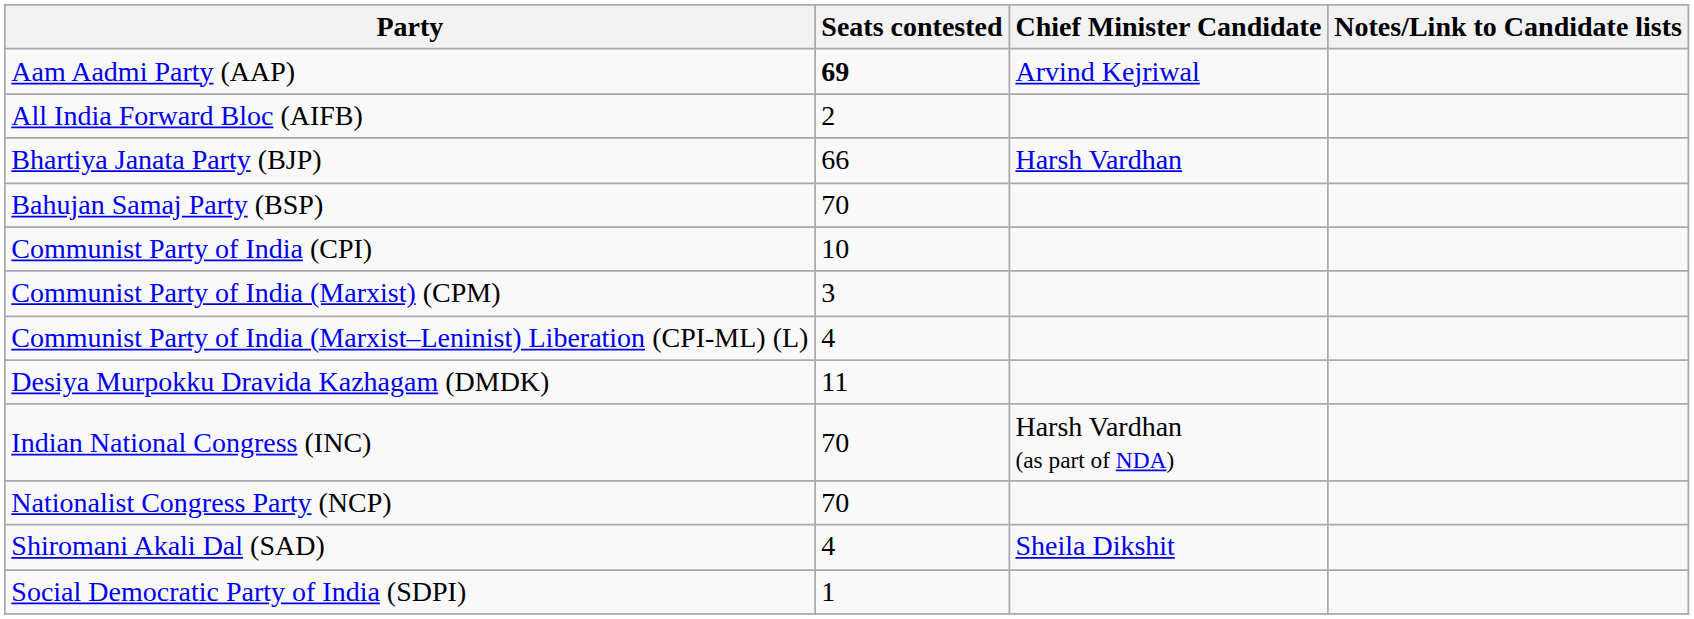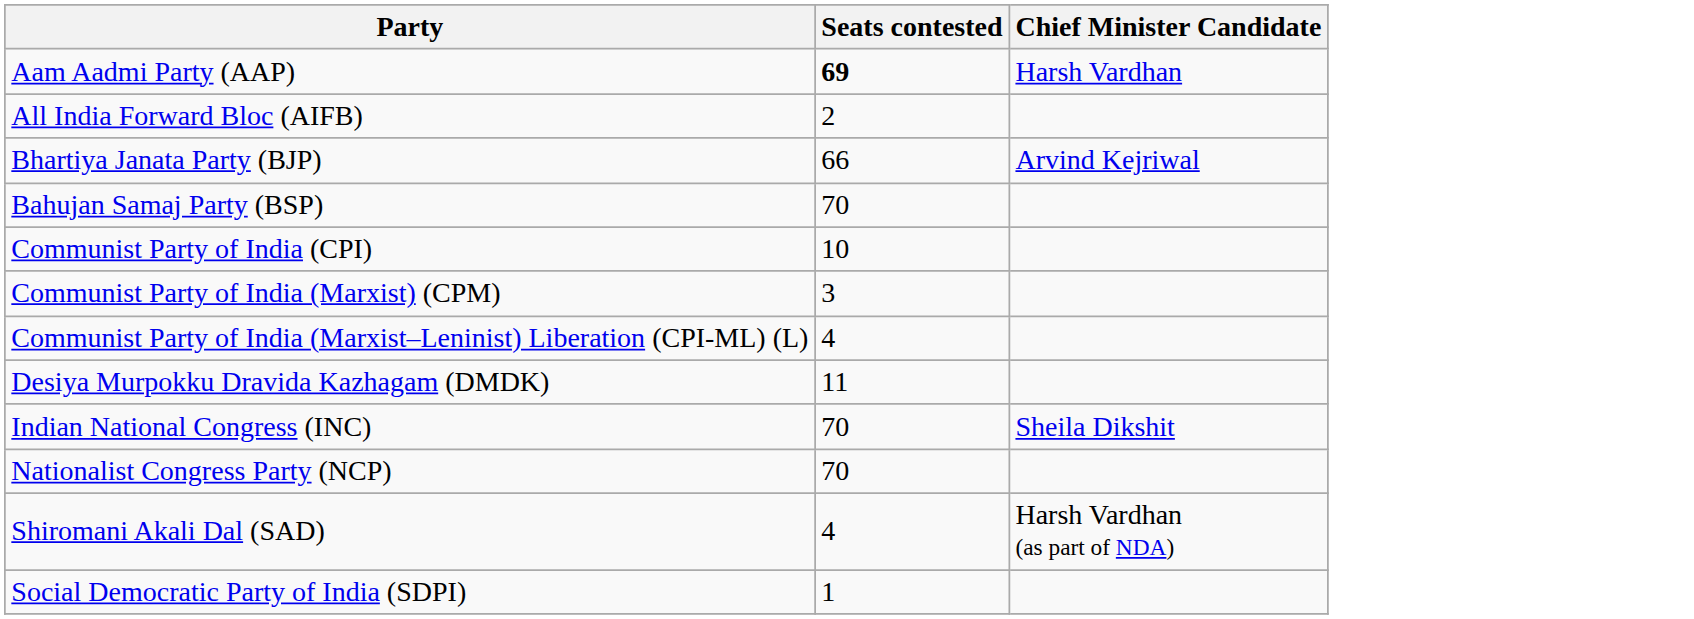 <table class="wikitable sortable">
 <tr>
 <th scope="col">Party</th>
 <th scope="col">Seats contested</th>
 <th scope="col">Chief Minister Candidate</th>
-<th scope="col">Notes/Link to Candidate lists</th>
 </tr>
 <tr>
 <td><a href='#'>Aam Aadmi Party</a> (AAP)</td>
 <td><strong>69</strong></td>
-<td><a href='#'>Arvind Kejriwal</a></td>
-<td></td>
+<td><a href='#'>Harsh Vardhan</a></td>
 </tr>
 <tr>
 <td><a href='#'>All India Forward Bloc</a> (AIFB)</td>
 <td>2</td>
 <td></td>
-<td></td>
 </tr>
 <tr>
 <td><a href='#'>Bhartiya Janata Party</a> (BJP)</td>
 <td>66</td>
-<td><a href='#'>Harsh Vardhan</a></td>
-<td></td>
+<td><a href='#'>Arvind Kejriwal</a></td>
 </tr>
 <tr>
 <td><a href='#'>Bahujan Samaj Party</a> (BSP)</td>
 <td>70</td>
-<td></td>
 <td></td>
 </tr>
 <tr>
 <td><a href='#'>Communist Party of India</a> (CPI)</td>
 <td>10</td>
 <td></td>
-<td></td>
 </tr>
 <tr>
 <td><a href='#'>Communist Party of India (Marxist)</a> (CPM)</td>
 <td>3</td>
-<td></td>
 <td></td>
 </tr>
 <tr>
 <td><a href='#'>Communist Party of India (Marxist–Leninist) Liberation</a> (CPI-ML) (L)</td>
 <td>4</td>
 <td></td>
-<td></td>
 </tr>
 <tr>
 <td><a href='#'>Desiya Murpokku Dravida Kazhagam</a> (DMDK)</td>
 <td>11</td>
 <td></td>
-<td></td>
 </tr>
 <tr>
 <td><a href='#'>Indian National Congress</a> (INC)</td>
 <td>70</td>
-<td>Harsh Vardhan<br><small>(as part of <a href='#'>NDA</a>)</small></td>
-<td></td>
+<td><a href='#'>Sheila Dikshit</a></td>
 </tr>
 <tr>
 <td><a href='#'>Nationalist Congress Party</a> (NCP)</td>
 <td>70</td>
 <td></td>
-<td></td>
 </tr>
 <tr>
 <td><a href='#'>Shiromani Akali Dal</a> (SAD)</td>
 <td>4</td>
-<td><a href='#'>Sheila Dikshit</a></td>
-<td></td>
+<td>Harsh Vardhan<br><small>(as part of <a href='#'>NDA</a>)</small></td>
 </tr>
 <tr>
 <td><a href='#'>Social Democratic Party of India</a> (SDPI)</td>
 <td>1</td>
 <td></td>
-<td></td>
 </tr>
 </table>
